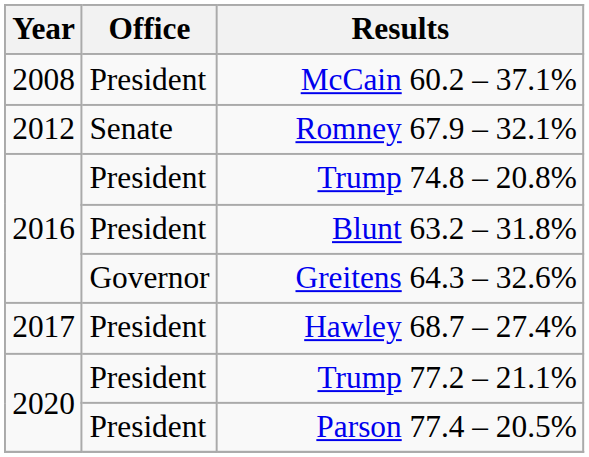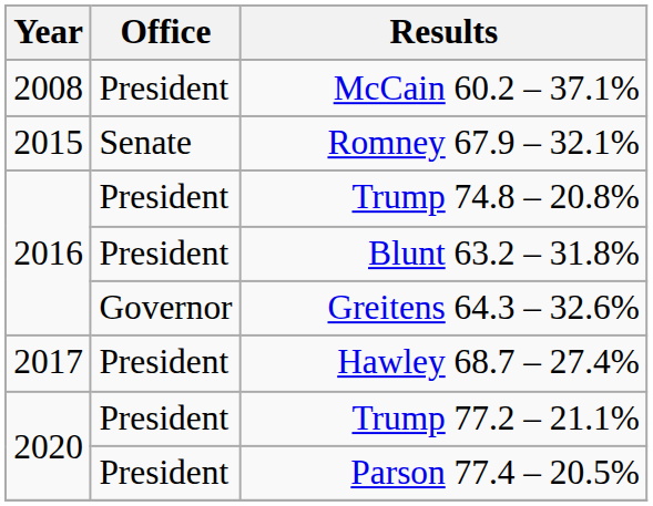 <table class=wikitable>
 <tr>
 <th width="30">Year</th>
 <th width="60">Office</th>
 <th width="180">Results</th>
 </tr>
 <tr>
 <td rowspan="1">2008</td>
 <td>President</td>
 <td align="right" ><a href='#'>McCain</a> 60.2 – 37.1%</td>
 </tr>
 <tr>
-<td rowspan="1">2012</td>
+<td rowspan="1">2015</td>
 <td>Senate</td>
 <td align="right" ><a href='#'>Romney</a> 67.9 – 32.1%</td>
 </tr>
 <tr>
 <td rowspan="3">2016</td>
 <td>President</td>
 <td align="right" ><a href='#'>Trump</a> 74.8 – 20.8%</td>
 </tr>
 <tr>
 <td>President</td>
 <td align="right" ><a href='#'>Blunt</a> 63.2 – 31.8%</td>
 </tr>
 <tr>
 <td>Governor</td>
 <td align="right" ><a href='#'>Greitens</a> 64.3 – 32.6%</td>
 </tr>
 <tr>
 <td rowspan="1">2017</td>
 <td>President</td>
 <td align="right" ><a href='#'>Hawley</a> 68.7 – 27.4%</td>
 </tr>
 <tr>
 <td rowspan="2">2020</td>
 <td>President</td>
 <td align="right" ><a href='#'>Trump</a> 77.2 – 21.1%</td>
 </tr>
 <tr>
 <td>President</td>
 <td align="right" ><a href='#'>Parson</a> 77.4 – 20.5%</td>
 </tr>
 <tr>
 </tr>
 </table>
